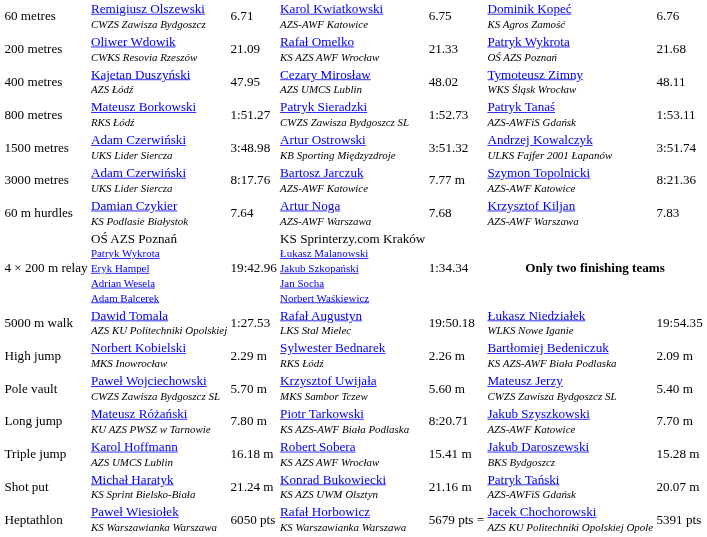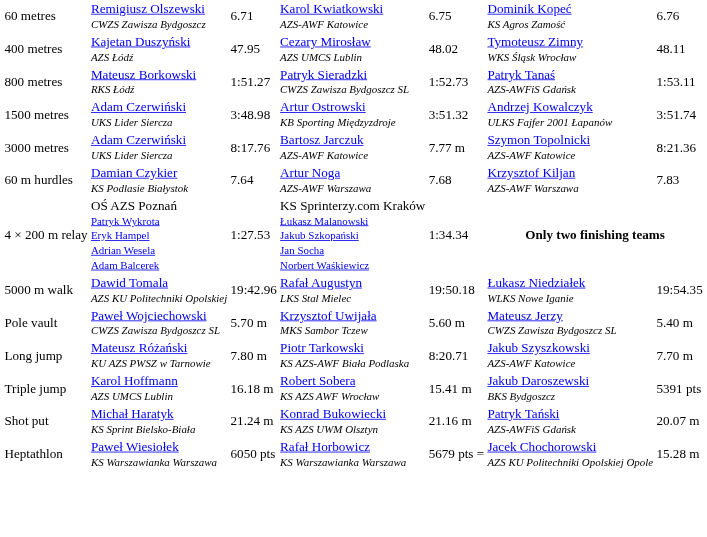 <table>
 <tr>
 <td>60 metres</td>
 <td><a href='#'>Remigiusz Olszewski</a><br><small><em>CWZS Zawisza Bydgoszcz</em></small></td>
 <td>6.71</td>
 <td><a href='#'>Karol Kwiatkowski</a><br><small><em>AZS-AWF Katowice</em></small></td>
 <td>6.75</td>
 <td><a href='#'>Dominik Kopeć</a><br><small><em>KS Agros Zamość</em></small></td>
 <td>6.76</td>
-</tr>
-<tr>
-<td>200 metres</td>
-<td><a href='#'>Oliwer Wdowik</a><br><small><em>CWKS Resovia Rzeszów</em></small></td>
-<td>21.09 </td>
-<td><a href='#'>Rafał Omelko</a><br><small><em>KS AZS AWF Wrocław</em></small></td>
-<td>21.33</td>
-<td><a href='#'>Patryk Wykrota</a><br><small><em>OŚ AZS Poznań</em></small></td>
-<td>21.68</td>
 </tr>
 <tr>
 <td>400 metres</td>
 <td><a href='#'>Kajetan Duszyński</a><br><small><em>AZS Łódź</em></small></td>
 <td>47.95</td>
 <td><a href='#'>Cezary Mirosław</a><br><small><em>AZS UMCS Lublin</em></small></td>
 <td>48.02</td>
 <td><a href='#'>Tymoteusz Zimny</a><br><small><em>WKS Śląsk Wrocław</em></small></td>
 <td>48.11</td>
 </tr>
 <tr>
 <td>800 metres</td>
 <td><a href='#'>Mateusz Borkowski</a><br><small><em>RKS Łódź</em></small></td>
 <td>1:51.27</td>
 <td><a href='#'>Patryk Sieradzki</a><br><small><em>CWZS Zawisza Bydgoszcz SL</em></small></td>
 <td>1:52.73</td>
 <td><a href='#'>Patryk Tanaś</a><br><small><em>AZS-AWFiS Gdańsk</em></small></td>
 <td>1:53.11</td>
 </tr>
 <tr>
 <td>1500 metres</td>
 <td><a href='#'>Adam Czerwiński</a><br><small><em>UKS Lider Siercza</em></small></td>
 <td>3:48.98</td>
 <td><a href='#'>Artur Ostrowski</a><br><small><em>KB Sporting Międzyzdroje</em></small></td>
 <td>3:51.32</td>
 <td><a href='#'>Andrzej Kowalczyk</a><br><small><em>ULKS Fajfer 2001 Łapanów</em></small></td>
 <td>3:51.74</td>
 </tr>
 <tr>
 <td>3000 metres</td>
 <td><a href='#'>Adam Czerwiński</a><br><small><em>UKS Lider Siercza</em></small></td>
 <td>8:17.76</td>
 <td><a href='#'>Bartosz Jarczuk</a><br><small><em>AZS-AWF Katowice</em></small></td>
 <td>7.77 m </td>
 <td><a href='#'>Szymon Topolnicki</a><br><small><em>AZS-AWF Katowice</em></small></td>
 <td>8:21.36</td>
 </tr>
 <tr>
 <td>60 m hurdles</td>
 <td><a href='#'>Damian Czykier</a><br><small><em>KS Podlasie Białystok</em></small></td>
 <td>7.64</td>
 <td><a href='#'>Artur Noga</a><br><small><em>AZS-AWF Warszawa</em></small></td>
 <td>7.68</td>
 <td><a href='#'>Krzysztof Kiljan</a><br><small><em>AZS-AWF Warszawa</em></small></td>
 <td>7.83 </td>
 </tr>
 <tr>
 <td>4 × 200 m relay</td>
 <td>OŚ AZS Poznań<br><small><a href='#'>Patryk Wykrota</a><br><a href='#'>Eryk Hampel</a><br><a href='#'>Adrian Wesela</a><br><a href='#'>Adam Balcerek</a></small></td>
-<td>19:42.96</td>
+<td>1:27.53</td>
 <td>KS Sprinterzy.com Kraków<br> <small><a href='#'>Łukasz Malanowski</a><br><a href='#'>Jakub Szkopański</a><br><a href='#'>Jan Socha</a><br><a href='#'>Norbert Waśkiewicz</a></small></td>
 <td>1:34.34</td>
 <th colspan=2>Only two finishing teams</th>
 </tr>
 <tr>
 <td>5000 m walk</td>
 <td><a href='#'>Dawid Tomala</a><br><small><em>AZS KU Politechniki Opolskiej</em></small></td>
-<td>1:27.53</td>
+<td>19:42.96</td>
 <td><a href='#'>Rafał Augustyn</a><br><small><em>LKS Stal Mielec</em></small></td>
 <td>19:50.18</td>
 <td><a href='#'>Łukasz Niedziałek</a><br><small><em>WLKS Nowe Iganie</em></small></td>
 <td>19:54.35 </td>
-</tr>
-<tr>
-<td>High jump</td>
-<td><a href='#'>Norbert Kobielski</a><br><small><em>MKS Inowrocław</em></small></td>
-<td>2.29 m </td>
-<td><a href='#'>Sylwester Bednarek</a><br><small><em>RKS Łódź</em></small></td>
-<td>2.26 m</td>
-<td><a href='#'>Bartłomiej Bedeniczuk</a><br><small><em>KS AZS-AWF Biała Podlaska</em></small></td>
-<td>2.09 m</td>
 </tr>
 <tr>
 <td>Pole vault</td>
 <td><a href='#'>Paweł Wojciechowski</a><br><small><em>CWZS Zawisza Bydgoszcz SL</em></small></td>
 <td>5.70 m</td>
 <td><a href='#'>Krzysztof Uwijała</a><br><small><em>MKS Sambor Tczew</em></small></td>
 <td>5.60 m</td>
 <td><a href='#'>Mateusz Jerzy</a><br><small><em>CWZS Zawisza Bydgoszcz SL</em></small></td>
 <td>5.40 m</td>
 </tr>
 <tr>
 <td>Long jump</td>
 <td><a href='#'>Mateusz Różański</a><br><small><em>KU AZS PWSZ w Tarnowie</em></small></td>
 <td>7.80 m </td>
 <td><a href='#'>Piotr Tarkowski</a><br><small><em>KS AZS-AWF Biała Podlaska</em></small></td>
 <td>8:20.71</td>
 <td><a href='#'>Jakub Szyszkowski</a><br><small><em>AZS-AWF Katowice</em></small></td>
 <td>7.70 m </td>
 </tr>
 <tr>
 <td>Triple jump</td>
 <td><a href='#'>Karol Hoffmann</a><br><small><em>AZS UMCS Lublin</em></small></td>
 <td>16.18 m</td>
 <td><a href='#'>Robert Sobera</a><br><small><em>KS AZS AWF Wrocław</em></small></td>
 <td>15.41 m</td>
 <td><a href='#'>Jakub Daroszewski</a><br><small><em>BKS Bydgoszcz</em></small></td>
-<td>15.28 m </td>
+<td>5391 pts </td>
 </tr>
 <tr>
 <td>Shot put</td>
 <td><a href='#'>Michał Haratyk</a><br><small><em>KS Sprint Bielsko-Biała</em></small></td>
 <td>21.24 m</td>
 <td><a href='#'>Konrad Bukowiecki</a><br><small><em>KS AZS UWM Olsztyn</em></small></td>
 <td>21.16 m</td>
 <td><a href='#'>Patryk Tański</a><br><small><em>AZS-AWFiS Gdańsk</em></small></td>
 <td>20.07 m</td>
 </tr>
 <tr>
 <td>Heptathlon</td>
 <td><a href='#'>Paweł Wiesiołek</a><br><small><em>KS Warszawianka Warszawa</em></small></td>
 <td>6050 pts </td>
 <td><a href='#'>Rafał Horbowicz</a><br><small><em>KS Warszawianka Warszawa</em></small></td>
 <td>5679 pts =</td>
 <td><a href='#'>Jacek Chochorowski</a><br><small><em>AZS KU Politechniki Opolskiej Opole</em></small></td>
-<td>5391 pts </td>
+<td>15.28 m </td>
 </tr>
 </table>
